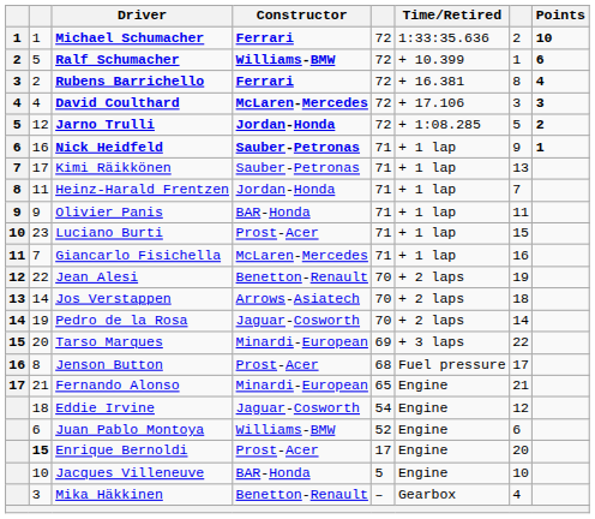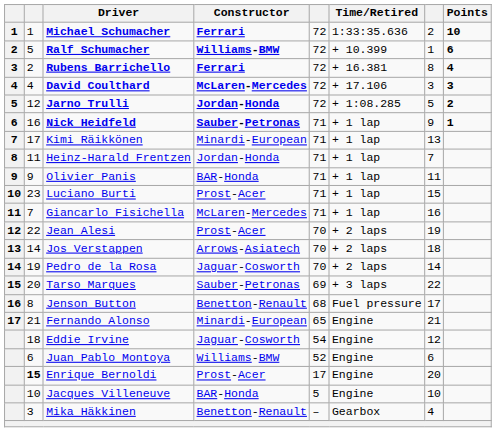 <table class="wikitable" style="font-size: 85%;">
 <tr>
 <th scope="col"></th>
 <th scope="col"></th>
 <th scope="col">Driver</th>
 <th scope="col">Constructor</th>
 <th scope="col"></th>
 <th scope="col">Time/Retired</th>
 <th scope="col"></th>
 <th scope="col">Points</th>
 </tr>
 <tr>
 <th scope="row">1</th>
 <td>1</td>
 <td> <strong><a href='#'>Michael Schumacher</a></strong></td>
 <td><strong><a href='#'>Ferrari</a></strong></td>
 <td>72</td>
 <td>1:33:35.636</td>
 <td>2</td>
 <td><strong>10</strong></td>
 </tr>
 <tr>
 <th scope="row">2</th>
 <td>5</td>
 <td> <strong><a href='#'>Ralf Schumacher</a></strong></td>
 <td><strong><a href='#'>Williams</a>-<a href='#'>BMW</a></strong></td>
 <td>72</td>
 <td>+ 10.399</td>
 <td>1</td>
 <td><strong>6</strong></td>
 </tr>
 <tr>
 <th scope="row">3</th>
 <td>2</td>
 <td> <strong><a href='#'>Rubens Barrichello</a></strong></td>
 <td><strong><a href='#'>Ferrari</a></strong></td>
 <td>72</td>
 <td>+ 16.381</td>
 <td>8</td>
 <td><strong>4</strong></td>
 </tr>
 <tr>
 <th scope="row">4</th>
 <td>4</td>
 <td> <strong><a href='#'>David Coulthard</a></strong></td>
 <td><strong><a href='#'>McLaren</a>-<a href='#'>Mercedes</a></strong></td>
 <td>72</td>
 <td>+ 17.106</td>
 <td>3</td>
 <td><strong>3</strong></td>
 </tr>
 <tr>
 <th scope="row">5</th>
 <td>12</td>
 <td> <strong><a href='#'>Jarno Trulli</a></strong></td>
 <td><strong><a href='#'>Jordan</a>-<a href='#'>Honda</a></strong></td>
 <td>72</td>
 <td>+ 1:08.285</td>
 <td>5</td>
 <td><strong>2</strong></td>
 </tr>
 <tr>
 <th scope="row">6</th>
 <td>16</td>
 <td> <strong><a href='#'>Nick Heidfeld</a></strong></td>
 <td><strong><a href='#'>Sauber</a>-<a href='#'>Petronas</a></strong></td>
 <td>71</td>
 <td>+ 1 lap</td>
 <td>9</td>
 <td><strong>1</strong></td>
 </tr>
 <tr>
 <th scope="row">7</th>
 <td>17</td>
 <td> <a href='#'>Kimi Räikkönen</a></td>
-<td><a href='#'>Sauber</a>-<a href='#'>Petronas</a></td>
+<td><a href='#'>Minardi</a>-<a href='#'>European</a></td>
 <td>71</td>
 <td>+ 1 lap</td>
 <td>13</td>
 <td> </td>
 </tr>
 <tr>
 <th scope="row">8</th>
 <td>11</td>
 <td> <a href='#'>Heinz-Harald Frentzen</a></td>
 <td><a href='#'>Jordan</a>-<a href='#'>Honda</a></td>
 <td>71</td>
 <td>+ 1 lap</td>
 <td>7</td>
 <td> </td>
 </tr>
 <tr>
 <th scope="row">9</th>
 <td>9</td>
 <td> <a href='#'>Olivier Panis</a></td>
 <td><a href='#'>BAR</a>-<a href='#'>Honda</a></td>
 <td>71</td>
 <td>+ 1 lap</td>
 <td>11</td>
 <td> </td>
 </tr>
 <tr>
 <th scope="row">10</th>
 <td>23</td>
 <td> <a href='#'>Luciano Burti</a></td>
 <td><a href='#'>Prost</a>-<a href='#'>Acer</a></td>
 <td>71</td>
 <td>+ 1 lap</td>
 <td>15</td>
 <td> </td>
 </tr>
 <tr>
 <th scope="row">11</th>
 <td>7</td>
 <td> <a href='#'>Giancarlo Fisichella</a></td>
 <td><a href='#'>McLaren</a>-<a href='#'>Mercedes</a></td>
 <td>71</td>
 <td>+ 1 lap</td>
 <td>16</td>
 <td> </td>
 </tr>
 <tr>
 <th scope="row">12</th>
 <td>22</td>
 <td> <a href='#'>Jean Alesi</a></td>
-<td><a href='#'>Benetton</a>-<a href='#'>Renault</a></td>
+<td><a href='#'>Prost</a>-<a href='#'>Acer</a></td>
 <td>70</td>
 <td>+ 2 laps</td>
 <td>19</td>
 <td> </td>
 </tr>
 <tr>
 <th scope="row">13</th>
 <td>14</td>
 <td> <a href='#'>Jos Verstappen</a></td>
 <td><a href='#'>Arrows</a>-<a href='#'>Asiatech</a></td>
 <td>70</td>
 <td>+ 2 laps</td>
 <td>18</td>
 <td> </td>
 </tr>
 <tr>
 <th scope="row">14</th>
 <td>19</td>
 <td> <a href='#'>Pedro de la Rosa</a></td>
 <td><a href='#'>Jaguar</a>-<a href='#'>Cosworth</a></td>
 <td>70</td>
 <td>+ 2 laps</td>
 <td>14</td>
 <td> </td>
 </tr>
 <tr>
 <th scope="row">15</th>
 <td>20</td>
 <td> <a href='#'>Tarso Marques</a></td>
-<td><a href='#'>Minardi</a>-<a href='#'>European</a></td>
+<td><a href='#'>Sauber</a>-<a href='#'>Petronas</a></td>
 <td>69</td>
 <td>+ 3 laps</td>
 <td>22</td>
 <td> </td>
 </tr>
 <tr>
 <th scope="row">16</th>
 <td>8</td>
 <td> <a href='#'>Jenson Button</a></td>
-<td><a href='#'>Prost</a>-<a href='#'>Acer</a></td>
+<td><a href='#'>Benetton</a>-<a href='#'>Renault</a></td>
 <td>68</td>
 <td>Fuel pressure</td>
 <td>17</td>
 <td> </td>
 </tr>
 <tr>
 <th scope="row">17</th>
 <td>21</td>
 <td> <a href='#'>Fernando Alonso</a></td>
 <td><a href='#'>Minardi</a>-<a href='#'>European</a></td>
 <td>65</td>
 <td>Engine</td>
 <td>21</td>
 <td> </td>
 </tr>
 <tr>
 <th scope="row"></th>
 <td>18</td>
 <td> <a href='#'>Eddie Irvine</a></td>
 <td><a href='#'>Jaguar</a>-<a href='#'>Cosworth</a></td>
 <td>54</td>
 <td>Engine</td>
 <td>12</td>
 <td> </td>
 </tr>
 <tr>
 <th scope="row"></th>
 <td>6</td>
 <td> <a href='#'>Juan Pablo Montoya</a></td>
 <td><a href='#'>Williams</a>-<a href='#'>BMW</a></td>
 <td>52</td>
 <td>Engine</td>
 <td>6</td>
 <td> </td>
 </tr>
 <tr>
 <th scope="row"></th>
 <td><strong>15</strong></td>
 <td> <a href='#'>Enrique Bernoldi</a></td>
 <td><a href='#'>Prost</a>-<a href='#'>Acer</a></td>
 <td>17</td>
 <td>Engine</td>
 <td>20</td>
 <td> </td>
 </tr>
 <tr>
 <th scope="row"></th>
 <td>10</td>
 <td> <a href='#'>Jacques Villeneuve</a></td>
 <td><a href='#'>BAR</a>-<a href='#'>Honda</a></td>
 <td>5</td>
 <td>Engine</td>
 <td>10</td>
 <td> </td>
 </tr>
 <tr>
 <th scope="row"></th>
 <td>3</td>
 <td> <a href='#'>Mika Häkkinen</a></td>
 <td><a href='#'>Benetton</a>-<a href='#'>Renault</a></td>
 <td>–</td>
 <td>Gearbox</td>
 <td>4</td>
 <td></td>
 </tr>
 <tr>
 <th colspan="8"></th>
 </tr>
 </table>
